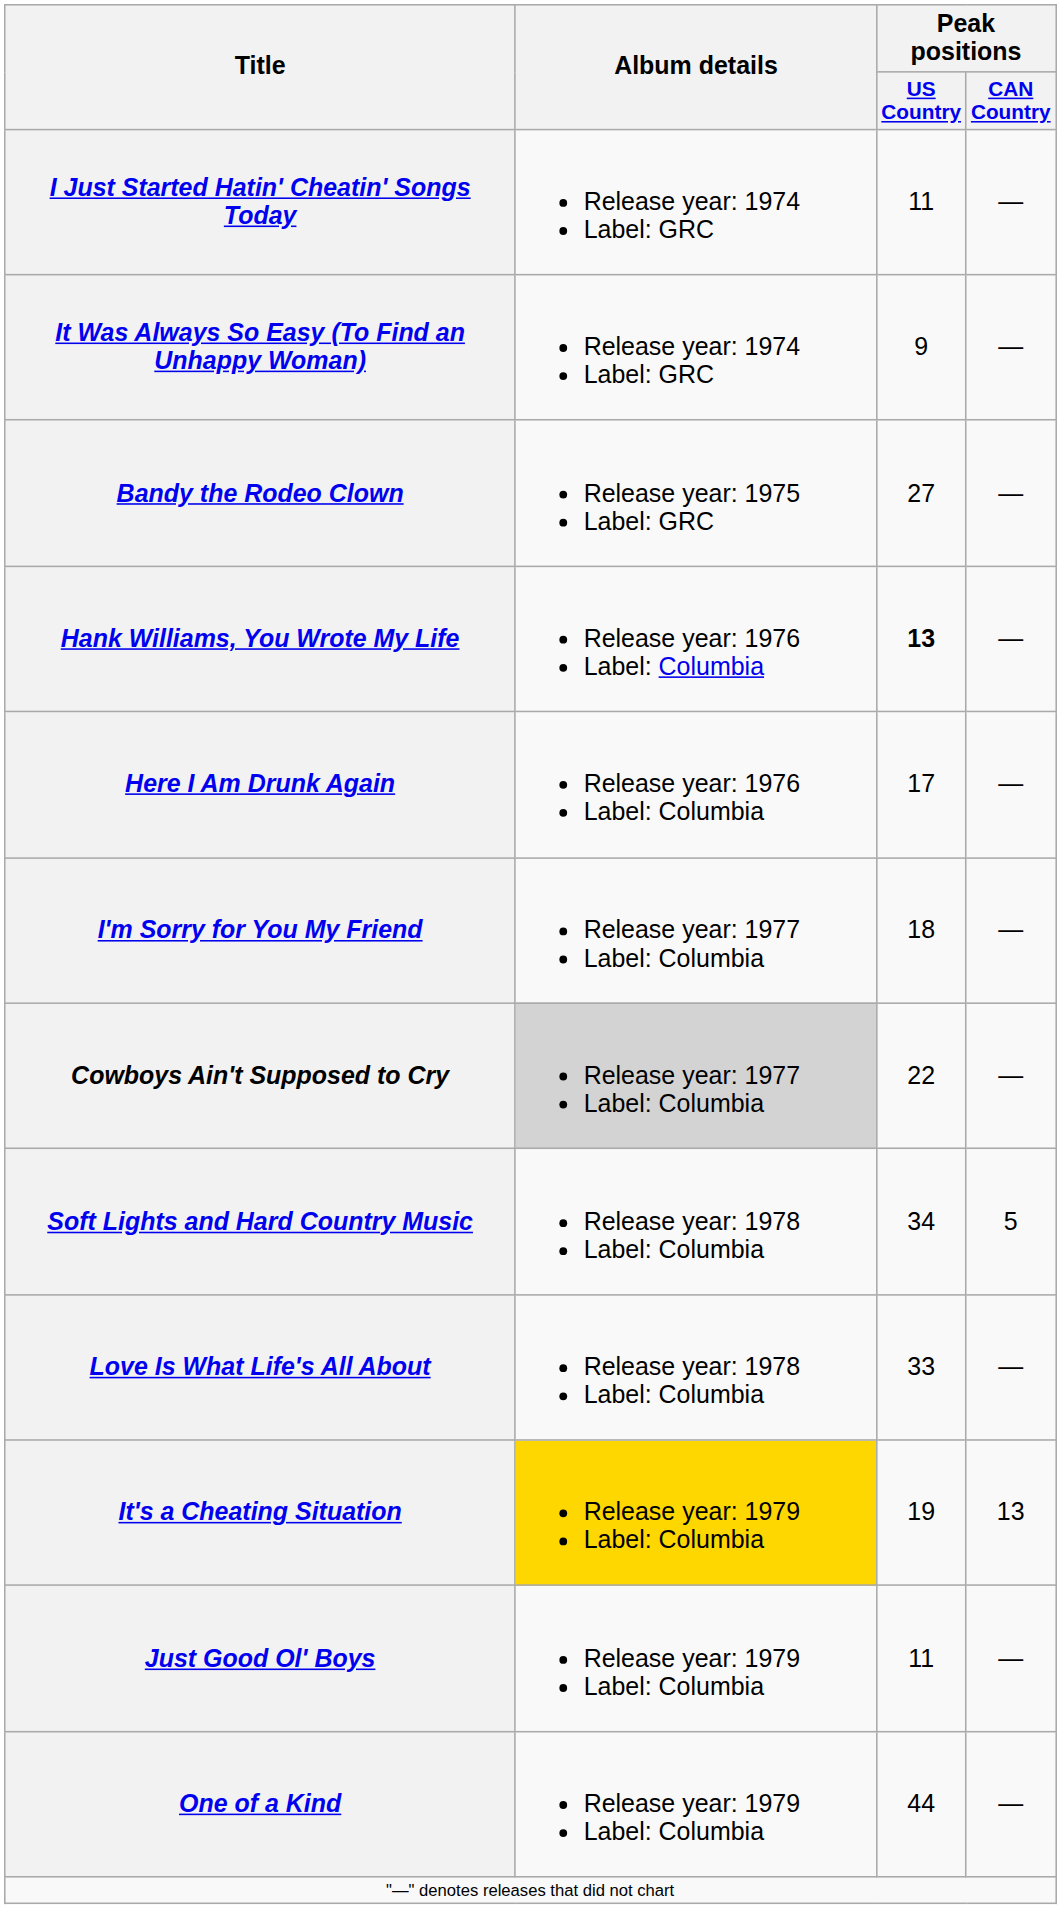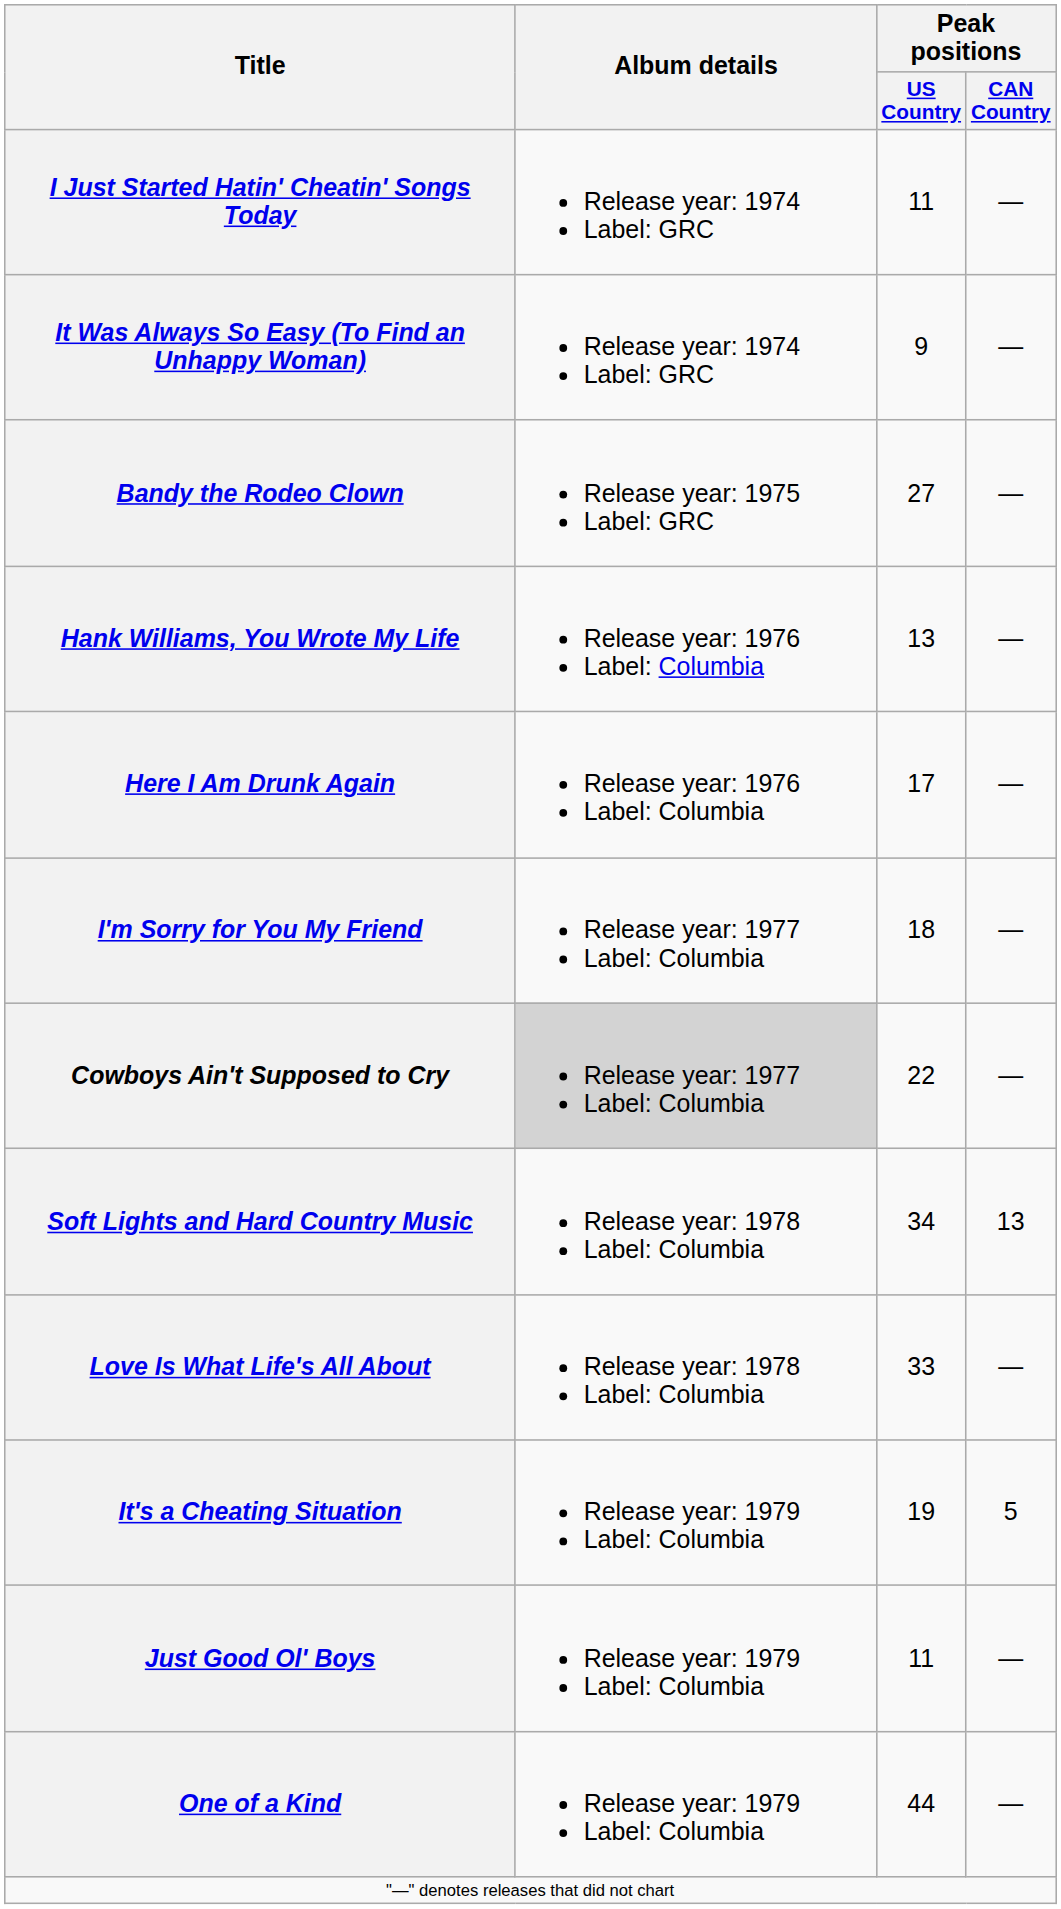 <table class="wikitable plainrowheaders" style="text-align:center;">
 <tr>
 <th rowspan="2" style="width:20em;">Title</th>
 <th rowspan="2" style="width:14em;">Album details</th>
 <th colspan="2">Peak positions</th>
 </tr>
 <tr style="font-size:smaller;">
 <th width="40"><a href='#'>US Country</a><br></th>
 <th width="40"><a href='#'>CAN Country</a><br></th>
 </tr>
 <tr>
 <th scope="row"><em><a href='#'>I Just Started Hatin' Cheatin' Songs Today</a></em></th>
 <td align="left"><br><ul><li>Release year: 1974</li><li>Label: GRC</li></ul></td>
 <td>11</td>
 <td>—</td>
 </tr>
 <tr>
 <th scope="row"><em><a href='#'>It Was Always So Easy (To Find an Unhappy Woman)</a></em></th>
 <td align="left"><br><ul><li>Release year: 1974</li><li>Label: GRC</li></ul></td>
 <td>9</td>
 <td>—</td>
 </tr>
 <tr>
 <th scope="row"><em><a href='#'>Bandy the Rodeo Clown</a></em></th>
 <td align="left"><br><ul><li>Release year: 1975</li><li>Label: GRC</li></ul></td>
 <td>27</td>
 <td>—</td>
 </tr>
 <tr>
 <th scope="row"><em><a href='#'>Hank Williams, You Wrote My Life</a></em></th>
 <td align="left"><br><ul><li>Release year: 1976</li><li>Label: <a href='#'>Columbia</a></li></ul></td>
-<td><strong>13</strong></td>
+<td>13</td>
 <td>—</td>
 </tr>
 <tr>
 <th scope="row"><em><a href='#'>Here I Am Drunk Again</a></em></th>
 <td align="left"><br><ul><li>Release year: 1976</li><li>Label: Columbia</li></ul></td>
 <td>17</td>
 <td>—</td>
 </tr>
 <tr>
 <th scope="row"><em><a href='#'>I'm Sorry for You My Friend</a></em></th>
 <td align="left"><br><ul><li>Release year: 1977</li><li>Label: Columbia</li></ul></td>
 <td>18</td>
 <td>—</td>
 </tr>
 <tr>
 <th scope="row"><em>Cowboys Ain't Supposed to Cry</em></th>
 <td align="left" style="background: lightgrey;"><br><ul><li>Release year: 1977</li><li>Label: Columbia</li></ul></td>
 <td>22</td>
 <td>—</td>
 </tr>
 <tr>
 <th scope="row"><em><a href='#'>Soft Lights and Hard Country Music</a></em></th>
 <td align="left"><br><ul><li>Release year: 1978</li><li>Label: Columbia</li></ul></td>
 <td>34</td>
-<td>5</td>
+<td>13</td>
 </tr>
 <tr>
 <th scope="row"><em><a href='#'>Love Is What Life's All About</a></em></th>
 <td align="left"><br><ul><li>Release year: 1978</li><li>Label: Columbia</li></ul></td>
 <td>33</td>
 <td>—</td>
 </tr>
 <tr>
 <th scope="row"><em><a href='#'>It's a Cheating Situation</a></em></th>
-<td align="left" style="background: gold;"><br><ul><li>Release year: 1979</li><li>Label: Columbia</li></ul></td>
+<td align="left"><br><ul><li>Release year: 1979</li><li>Label: Columbia</li></ul></td>
 <td>19</td>
-<td>13</td>
+<td>5</td>
 </tr>
 <tr>
 <th scope="row"><em><a href='#'>Just Good Ol' Boys</a></em><br></th>
 <td align="left"><br><ul><li>Release year: 1979</li><li>Label: Columbia</li></ul></td>
 <td>11</td>
 <td>—</td>
 </tr>
 <tr>
 <th scope="row"><em><a href='#'>One of a Kind</a></em></th>
 <td align="left"><br><ul><li>Release year: 1979</li><li>Label: Columbia</li></ul></td>
 <td>44</td>
 <td>—</td>
 </tr>
 <tr>
 <td colspan="4" style="font-size:8pt">"—" denotes releases that did not chart</td>
 </tr>
 </table>
